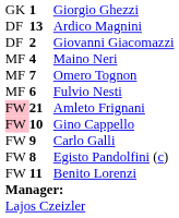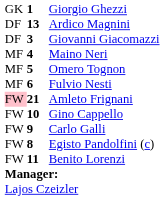 <table style="font-size:90%; margin:0.2em auto;" cellspacing="0" cellpadding="0">
 <tr>
 <th width="25"></th>
 <th width="25"></th>
 <td></td>
 </tr>
 <tr>
 <td>GK</td>
 <td><strong>1</strong></td>
 <td><a href='#'>Giorgio Ghezzi</a></td>
 </tr>
 <tr>
 <td>DF</td>
 <td><strong>13</strong></td>
 <td><a href='#'>Ardico Magnini</a></td>
 </tr>
 <tr>
 <td>DF</td>
-<td><strong>2</strong></td>
+<td><strong>3</strong></td>
 <td><a href='#'>Giovanni Giacomazzi</a></td>
 </tr>
 <tr>
 <td>MF</td>
 <td><strong>4</strong></td>
 <td><a href='#'>Maino Neri</a></td>
 </tr>
 <tr>
 <td>MF</td>
-<td><strong>7</strong></td>
+<td><strong>5</strong></td>
 <td><a href='#'>Omero Tognon</a></td>
 </tr>
 <tr>
 <td>MF</td>
 <td><strong>6</strong></td>
 <td><a href='#'>Fulvio Nesti</a></td>
 </tr>
 <tr>
 <td style="background: pink;">FW</td>
 <td><strong>21</strong></td>
 <td><a href='#'>Amleto Frignani</a></td>
 </tr>
 <tr>
-<td style="background: pink;">FW</td>
+<td>FW</td>
 <td><strong>10</strong></td>
 <td><a href='#'>Gino Cappello</a></td>
 </tr>
 <tr>
 <td>FW</td>
 <td><strong>9</strong></td>
 <td><a href='#'>Carlo Galli</a></td>
 </tr>
 <tr>
 <td>FW</td>
 <td><strong>8</strong></td>
 <td><a href='#'>Egisto Pandolfini</a> (<a href='#'>c</a>)</td>
 </tr>
 <tr>
 <td>FW</td>
 <td><strong>11</strong></td>
 <td><a href='#'>Benito Lorenzi</a></td>
 </tr>
 <tr>
 <td colspan=3><strong>Manager:</strong></td>
 </tr>
 <tr>
 <td colspan=4> <a href='#'>Lajos Czeizler</a></td>
 </tr>
 </table>
